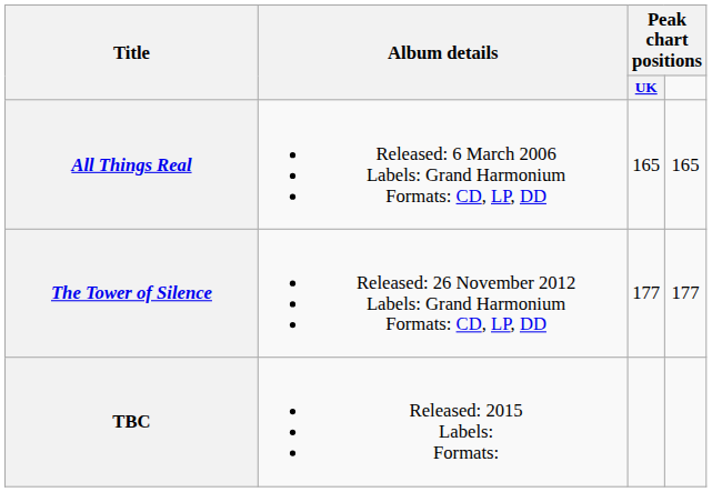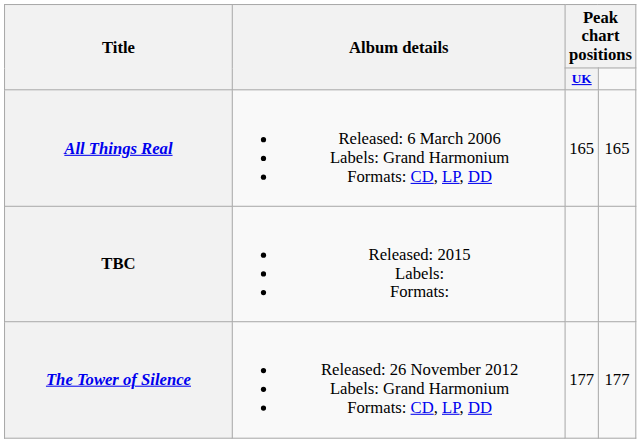 <table class="wikitable plainrowheaders" style="text-align:center;">
 <tr>
 <th scope="col" rowspan="2" style="width:22em;">Title</th>
 <th scope="col" rowspan="2" style="width:30em;">Album details</th>
 <th scope="col" colspan="2" style="width:4em;">Peak chart positions</th>
 </tr>
 <tr>
 <th style="width:2em; font-size:80%;"><a href='#'>UK</a><br></th>
 </tr>
 <tr>
 <th scope="row"><em><a href='#'>All Things Real</a></em></th>
 <td><br><ul><li>Released: 6 March 2006</li><li>Labels: Grand Harmonium</li><li>Formats: <a href='#'>CD</a>, <a href='#'>LP</a>, <a href='#'>DD</a></li></ul></td>
 <td style="text-align:center;">165</td>
 <td style="text-align:center;">165</td>
 </tr>
 <tr>
+<th scope="row">TBC</th>
+<td><br><ul><li>Released: 2015</li><li>Labels:</li><li>Formats:</li></ul></td>
+<td style="text-align:center;"></td>
+<td style="text-align:center;"></td>
+</tr>
+<tr>
 <th scope="row"><em><a href='#'>The Tower of Silence</a></em></th>
 <td><br><ul><li>Released: 26 November 2012</li><li>Labels: Grand Harmonium</li><li>Formats: <a href='#'>CD</a>, <a href='#'>LP</a>, <a href='#'>DD</a></li></ul></td>
 <td style="text-align:center;">177</td>
 <td style="text-align:center;">177</td>
 </tr>
-<tr>
-<th scope="row">TBC</th>
-<td><br><ul><li>Released: 2015</li><li>Labels:</li><li>Formats:</li></ul></td>
-<td style="text-align:center;"></td>
-<td style="text-align:center;"></td>
-</tr>
 </table>
